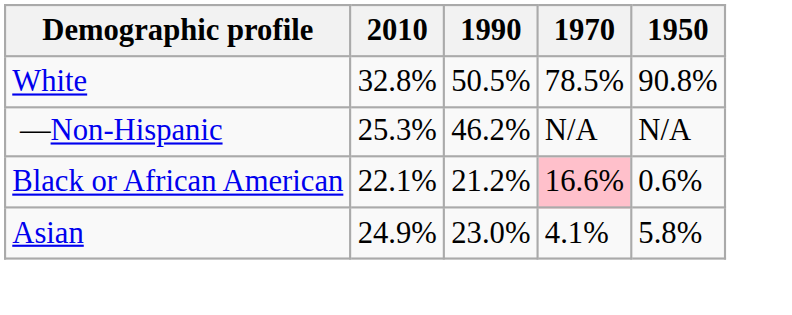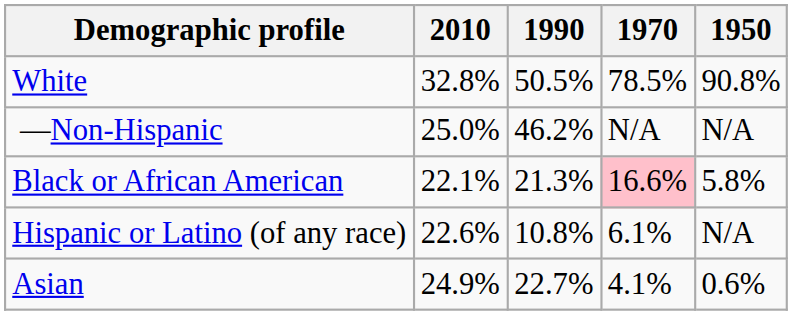 <table class="wikitable sortable collapsible" style="font-size: 90%;">
 <tr>
 <th>Demographic profile</th>
 <th>2010</th>
 <th>1990</th>
 <th>1970</th>
 <th>1950</th>
 </tr>
 <tr>
 <td><a href='#'>White</a></td>
 <td>32.8%</td>
 <td>50.5%</td>
 <td>78.5%</td>
 <td>90.8%</td>
 </tr>
 <tr>
 <td> —<a href='#'>Non-Hispanic</a></td>
-<td>25.3%</td>
+<td>25.0%</td>
 <td>46.2%</td>
 <td>N/A</td>
 <td>N/A</td>
 </tr>
 <tr>
 <td><a href='#'>Black or African American</a></td>
 <td>22.1%</td>
-<td>21.2%</td>
+<td>21.3%</td>
 <td style="background: pink;">16.6%</td>
-<td>0.6%</td>
+<td>5.8%</td>
+</tr>
+<tr>
+<td><a href='#'>Hispanic or Latino</a> (of any race)</td>
+<td>22.6%</td>
+<td>10.8%</td>
+<td>6.1%</td>
+<td>N/A</td>
 </tr>
 <tr>
 <td><a href='#'>Asian</a></td>
 <td>24.9%</td>
-<td>23.0%</td>
+<td>22.7%</td>
 <td>4.1%</td>
-<td>5.8%</td>
+<td>0.6%</td>
 </tr>
 </table>
